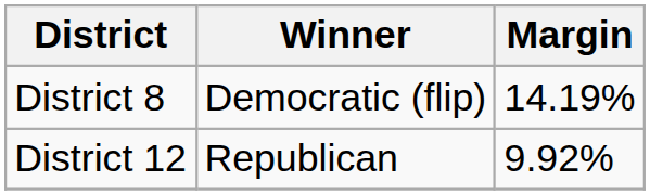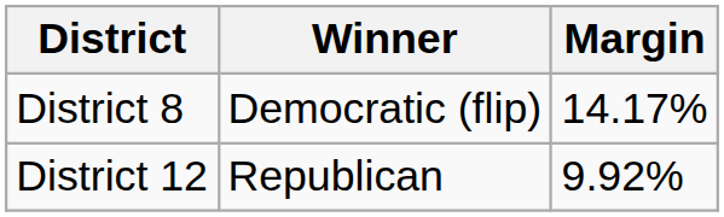 <table class="wikitable sortable">
 <tr>
 <th>District</th>
 <th>Winner</th>
 <th>Margin</th>
 </tr>
 <tr>
 <td>District 8</td>
 <td data-sort-value=1 >Democratic (flip)</td>
-<td>14.19%</td>
+<td>14.17%</td>
 </tr>
 <tr>
 <td>District 12</td>
 <td data-sort-value=1 >Republican</td>
 <td>9.92%</td>
 </tr>
 </table>
